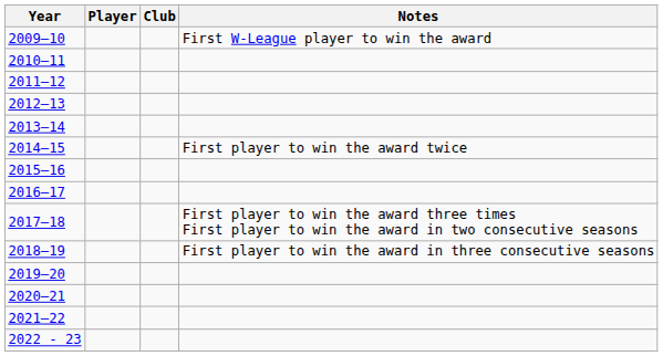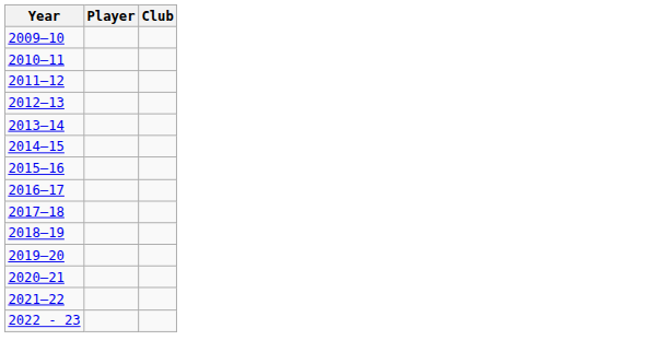 <table class="sortable wikitable" style="text-align: left;">
 <tr>
 <th>Year</th>
 <th>Player</th>
 <th>Club</th>
-<th class="unsortable" align=center>Notes</th>
 </tr>
 <tr>
 <td align=left><a href='#'>2009–10</a></td>
 <td></td>
 <td></td>
-<td>First <a href='#'>W-League</a> player to win the award</td>
 </tr>
 <tr>
 <td align=left><a href='#'>2010–11</a></td>
-<td></td>
 <td></td>
 <td></td>
 </tr>
 <tr>
 <td align=left><a href='#'>2011–12</a></td>
 <td></td>
 <td></td>
-<td></td>
 </tr>
 <tr>
 <td align=left><a href='#'>2012–13</a></td>
-<td></td>
 <td></td>
 <td></td>
 </tr>
 <tr>
 <td align=left><a href='#'>2013–14</a></td>
 <td></td>
 <td></td>
-<td></td>
 </tr>
 <tr>
 <td align=left><a href='#'>2014–15</a></td>
 <td></td>
 <td></td>
-<td>First player to win the award twice</td>
 </tr>
 <tr>
 <td align=left><a href='#'>2015–16</a></td>
-<td></td>
 <td></td>
 <td></td>
 </tr>
 <tr>
 <td align=left><a href='#'>2016–17</a></td>
 <td></td>
 <td></td>
-<td><br></td>
 </tr>
 <tr>
 <td align=left><a href='#'>2017–18</a></td>
 <td></td>
 <td></td>
-<td>First player to win the award three times<br>First player to win the award in two consecutive seasons</td>
 </tr>
 <tr>
 <td align=left><a href='#'>2018–19</a></td>
 <td></td>
 <td></td>
-<td>First player to win the award in three consecutive seasons</td>
 </tr>
 <tr>
 <td align=left><a href='#'>2019–20</a></td>
-<td></td>
 <td></td>
 <td></td>
 </tr>
 <tr>
 <td align=left><a href='#'>2020–21</a></td>
 <td></td>
 <td></td>
-<td></td>
 </tr>
 <tr>
 <td align=left><a href='#'>2021–22</a></td>
-<td></td>
 <td></td>
 <td></td>
 </tr>
 <tr>
 <td><a href='#'>2022 - 23</a></td>
 <td></td>
 <td></td>
-<td></td>
 </tr>
 </table>
